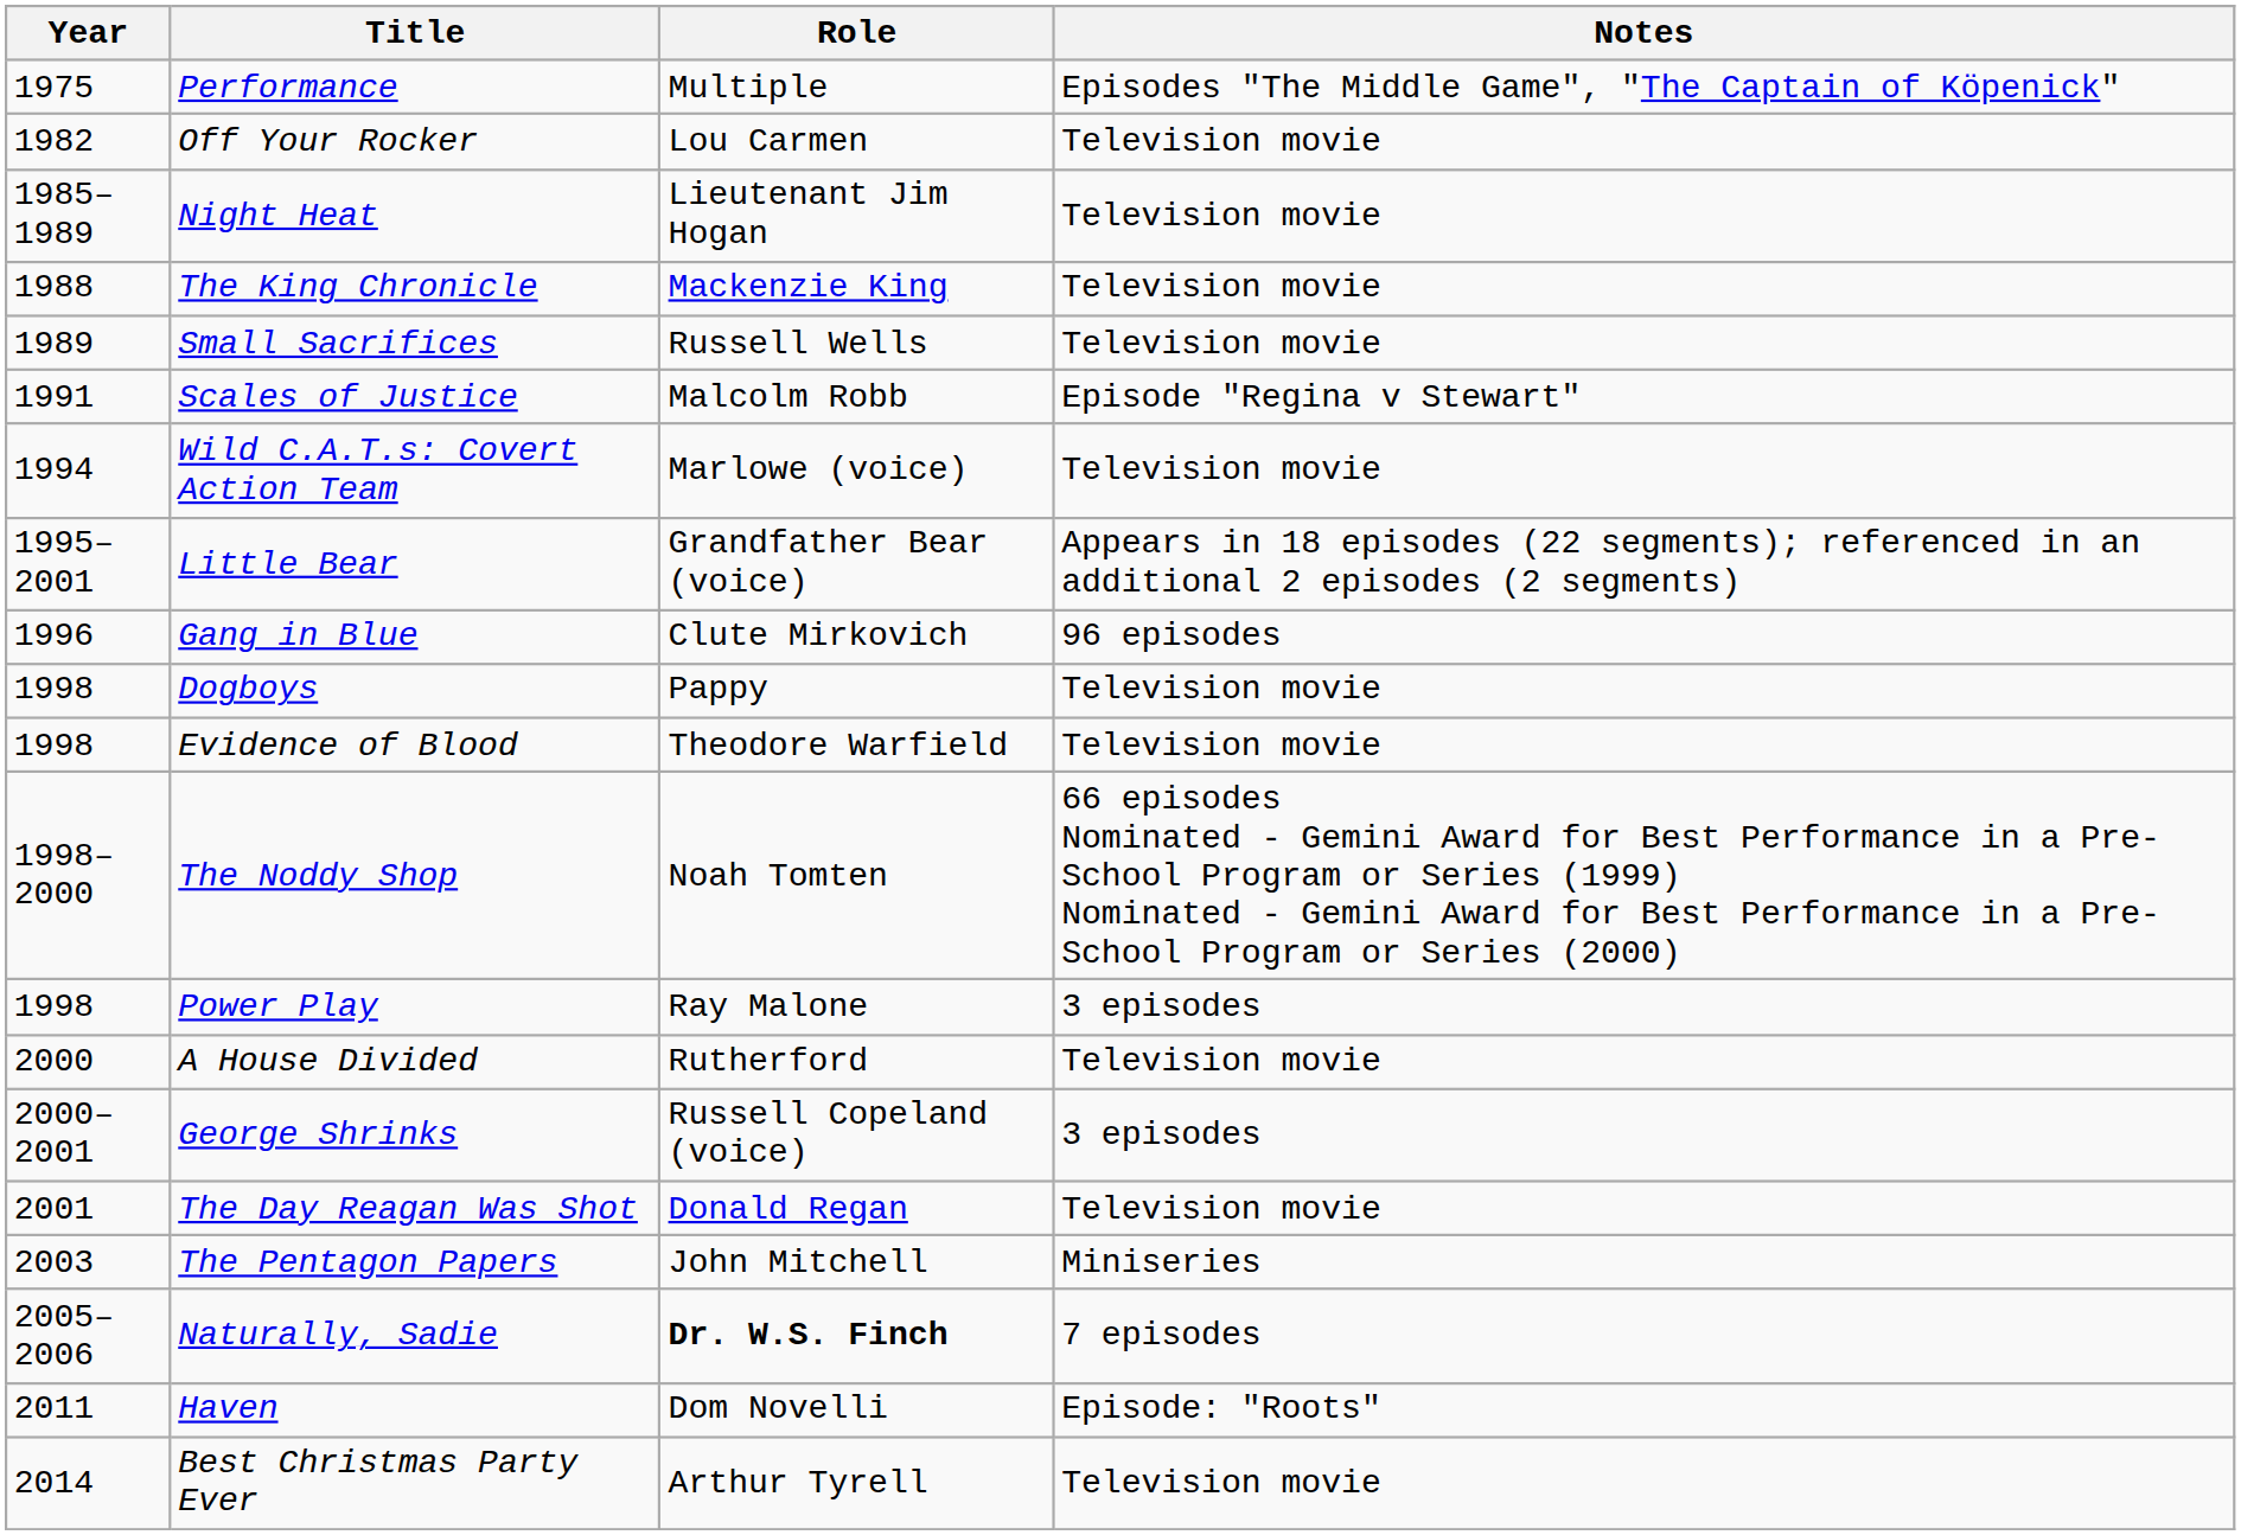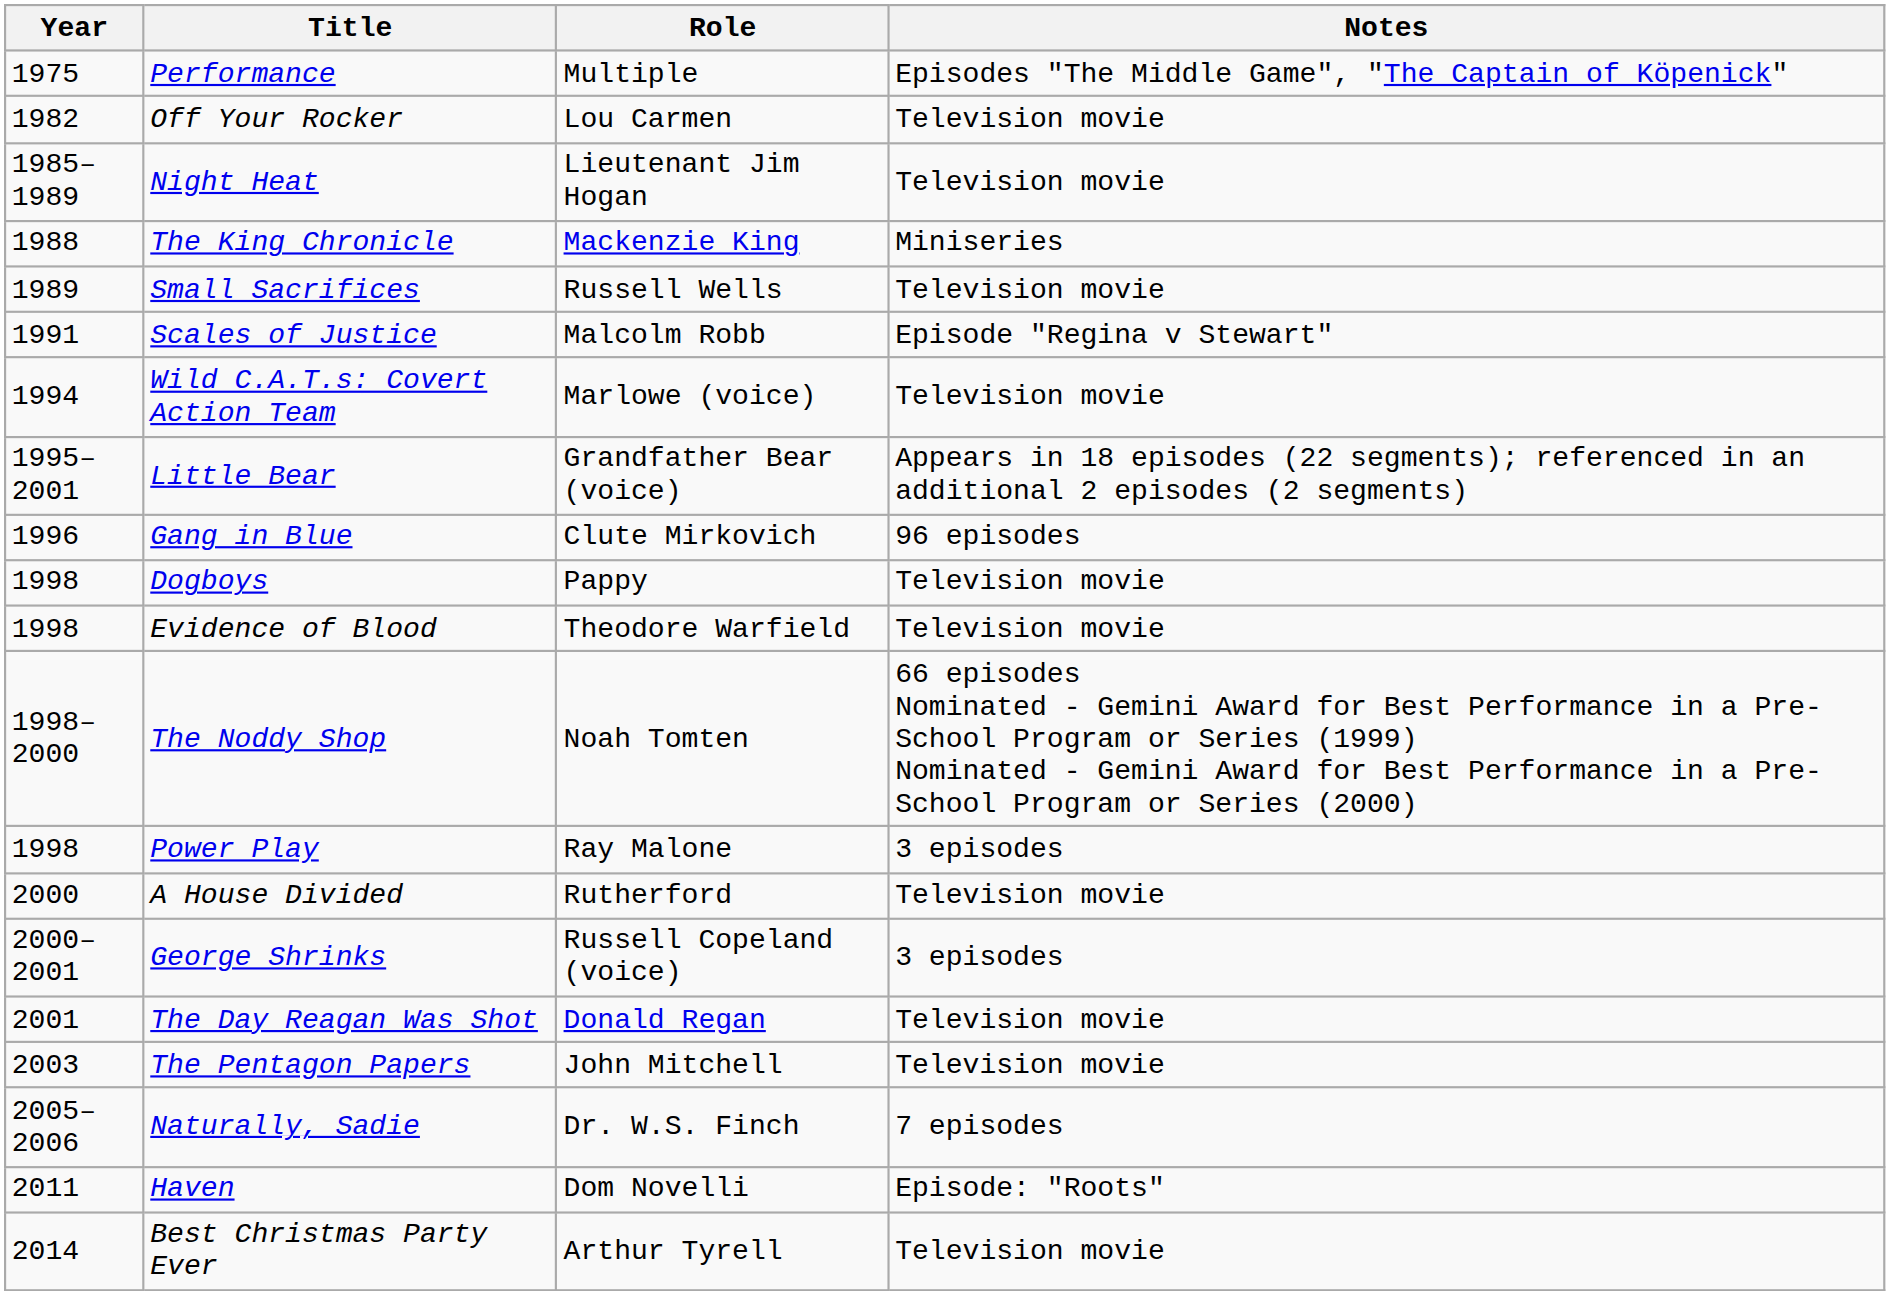 <table class="wikitable sortable">
 <tr>
 <th>Year</th>
 <th>Title</th>
 <th>Role</th>
 <th>Notes</th>
 </tr>
 <tr>
 <td>1975</td>
 <td><em><a href='#'>Performance</a></em></td>
 <td>Multiple</td>
 <td>Episodes "The Middle Game", "<a href='#'>The Captain of Köpenick</a>"</td>
 </tr>
 <tr>
 <td>1982</td>
 <td><em>Off Your Rocker</em></td>
 <td>Lou Carmen</td>
 <td>Television movie</td>
 </tr>
 <tr>
 <td>1985–1989</td>
 <td><em><a href='#'>Night Heat</a></em></td>
 <td>Lieutenant Jim Hogan</td>
 <td>Television movie</td>
 </tr>
 <tr>
 <td>1988</td>
 <td data-sort-value="King Chronicle, The"><em><a href='#'>The King Chronicle</a></em></td>
 <td><a href='#'>Mackenzie King</a></td>
-<td>Television movie</td>
+<td>Miniseries</td>
 </tr>
 <tr>
 <td>1989</td>
 <td><em><a href='#'>Small Sacrifices</a></em></td>
 <td>Russell Wells</td>
 <td>Television movie</td>
 </tr>
 <tr>
 <td>1991</td>
 <td><em><a href='#'>Scales of Justice</a></em></td>
 <td>Malcolm Robb</td>
 <td>Episode "Regina v Stewart"</td>
 </tr>
 <tr>
 <td>1994</td>
 <td><em><a href='#'>Wild C.A.T.s: Covert Action Team</a></em></td>
 <td>Marlowe (voice)</td>
 <td>Television movie</td>
 </tr>
 <tr>
 <td>1995–2001</td>
 <td><em><a href='#'>Little Bear</a></em></td>
 <td>Grandfather Bear (voice)</td>
 <td>Appears in 18 episodes (22 segments); referenced in an additional 2 episodes (2 segments)</td>
 </tr>
 <tr>
 <td>1996</td>
 <td><em><a href='#'>Gang in Blue</a></em></td>
 <td>Clute Mirkovich</td>
 <td>96 episodes</td>
 </tr>
 <tr>
 <td>1998</td>
 <td><em><a href='#'>Dogboys</a></em></td>
 <td>Pappy</td>
 <td>Television movie</td>
 </tr>
 <tr>
 <td>1998</td>
 <td><em>Evidence of Blood</em></td>
 <td>Theodore Warfield</td>
 <td>Television movie</td>
 </tr>
 <tr>
 <td>1998–2000</td>
 <td data-sort-value="Noddy Shop, The"><em><a href='#'>The Noddy Shop</a></em></td>
 <td>Noah Tomten</td>
 <td>66 episodes<br>Nominated - Gemini Award for Best Performance in a Pre-School Program or Series (1999)<br>Nominated - Gemini Award for Best Performance in a Pre-School Program or Series (2000)</td>
 </tr>
 <tr>
 <td>1998</td>
 <td><em><a href='#'>Power Play</a></em></td>
 <td>Ray Malone</td>
 <td>3 episodes</td>
 </tr>
 <tr>
 <td>2000</td>
 <td data-sort-value="House Divided, A"><em>A House Divided</em></td>
 <td>Rutherford</td>
 <td>Television movie</td>
 </tr>
 <tr>
 <td>2000–2001</td>
 <td><em><a href='#'>George Shrinks</a></em></td>
 <td>Russell Copeland (voice)</td>
 <td>3 episodes</td>
 </tr>
 <tr>
 <td>2001</td>
 <td data-sort-value="Day Reagan Was Shot, The"><em><a href='#'>The Day Reagan Was Shot</a></em></td>
 <td><a href='#'>Donald Regan</a></td>
 <td>Television movie</td>
 </tr>
 <tr>
 <td>2003</td>
 <td data-sort-value="Pentagon Papers, The"><em><a href='#'>The Pentagon Papers</a></em></td>
 <td>John Mitchell</td>
-<td>Miniseries</td>
+<td>Television movie</td>
 </tr>
 <tr>
 <td>2005–2006</td>
 <td><em><a href='#'>Naturally, Sadie</a></em></td>
-<td><strong>Dr. W.S. Finch</strong></td>
+<td>Dr. W.S. Finch</td>
 <td>7 episodes</td>
 </tr>
 <tr>
 <td>2011</td>
 <td><em><a href='#'>Haven</a></em></td>
 <td>Dom Novelli</td>
 <td>Episode: "Roots"</td>
 </tr>
 <tr>
 <td>2014</td>
 <td><em>Best Christmas Party Ever</em></td>
 <td>Arthur Tyrell</td>
 <td>Television movie</td>
 </tr>
 </table>
